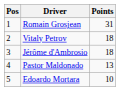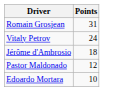 <table class="wikitable" style="font-size: 85%;">
 <tr>
-<th>Pos</th>
 <th>Driver</th>
 <th>Points</th>
 </tr>
 <tr>
-<td>1</td>
 <td> <a href='#'>Romain Grosjean</a></td>
 <td align="right">31</td>
 </tr>
 <tr>
-<td>2</td>
 <td> <a href='#'>Vitaly Petrov</a></td>
-<td align="right">18</td>
+<td align="right">24</td>
 </tr>
 <tr>
-<td>3</td>
 <td> <a href='#'>Jérôme d'Ambrosio</a></td>
 <td align="right">18</td>
 </tr>
 <tr>
-<td>4</td>
 <td> <a href='#'>Pastor Maldonado</a></td>
-<td align="right">13</td>
+<td align="right">12</td>
 </tr>
 <tr>
-<td>5</td>
 <td> <a href='#'>Edoardo Mortara</a></td>
 <td align="right">10</td>
 </tr>
 </table>
